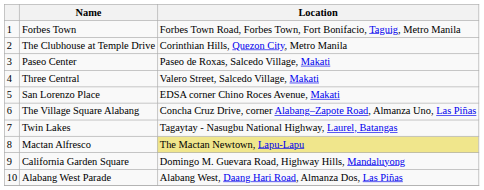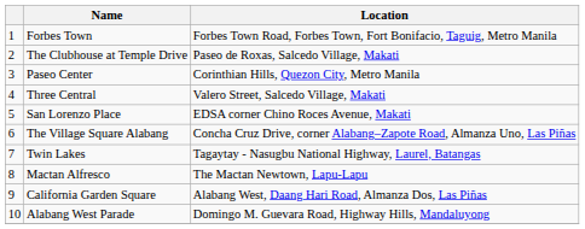 <table class="wikitable">
 <tr>
 <th></th>
 <th>Name</th>
 <th>Location</th>
 </tr>
 <tr>
 <td>1</td>
 <td>Forbes Town</td>
 <td>Forbes Town Road, Forbes Town, Fort Bonifacio, <a href='#'>Taguig</a>, Metro Manila</td>
 </tr>
 <tr>
 <td>2</td>
 <td>The Clubhouse at Temple Drive</td>
-<td>Corinthian Hills, <a href='#'>Quezon City</a>, Metro Manila</td>
+<td>Paseo de Roxas, Salcedo Village, <a href='#'>Makati</a></td>
 </tr>
 <tr>
 <td>3</td>
 <td>Paseo Center</td>
-<td>Paseo de Roxas, Salcedo Village, <a href='#'>Makati</a></td>
+<td>Corinthian Hills, <a href='#'>Quezon City</a>, Metro Manila</td>
 </tr>
 <tr>
 <td>4</td>
 <td>Three Central</td>
 <td>Valero Street, Salcedo Village, <a href='#'>Makati</a></td>
 </tr>
 <tr>
 <td>5</td>
 <td>San Lorenzo Place</td>
 <td>EDSA corner Chino Roces Avenue, <a href='#'>Makati</a></td>
 </tr>
 <tr>
 <td>6</td>
 <td>The Village Square Alabang</td>
 <td>Concha Cruz Drive, corner <a href='#'>Alabang–Zapote Road</a>, Almanza Uno, <a href='#'>Las Piñas</a></td>
 </tr>
 <tr>
 <td>7</td>
 <td>Twin Lakes</td>
 <td>Tagaytay - Nasugbu National Highway, <a href='#'>Laurel, Batangas</a></td>
 </tr>
 <tr>
 <td>8</td>
 <td>Mactan Alfresco</td>
-<td style="background: khaki;">The Mactan Newtown, <a href='#'>Lapu-Lapu</a></td>
+<td>The Mactan Newtown, <a href='#'>Lapu-Lapu</a></td>
 </tr>
 <tr>
 <td>9</td>
 <td>California Garden Square</td>
-<td>Domingo M. Guevara Road, Highway Hills, <a href='#'>Mandaluyong</a></td>
+<td>Alabang West, <a href='#'>Daang Hari Road</a>, Almanza Dos, <a href='#'>Las Piñas</a></td>
 </tr>
 <tr>
 <td>10</td>
 <td>Alabang West Parade</td>
-<td>Alabang West, <a href='#'>Daang Hari Road</a>, Almanza Dos, <a href='#'>Las Piñas</a></td>
+<td>Domingo M. Guevara Road, Highway Hills, <a href='#'>Mandaluyong</a></td>
 </tr>
 <tr>
 </tr>
 </table>
